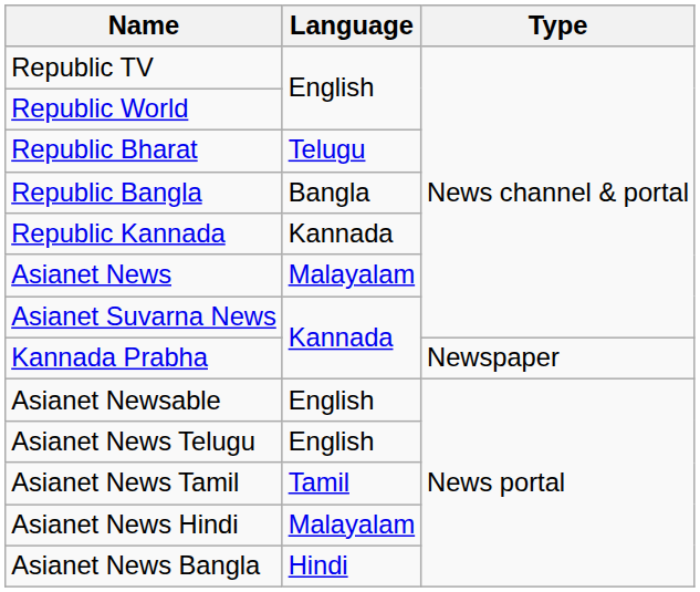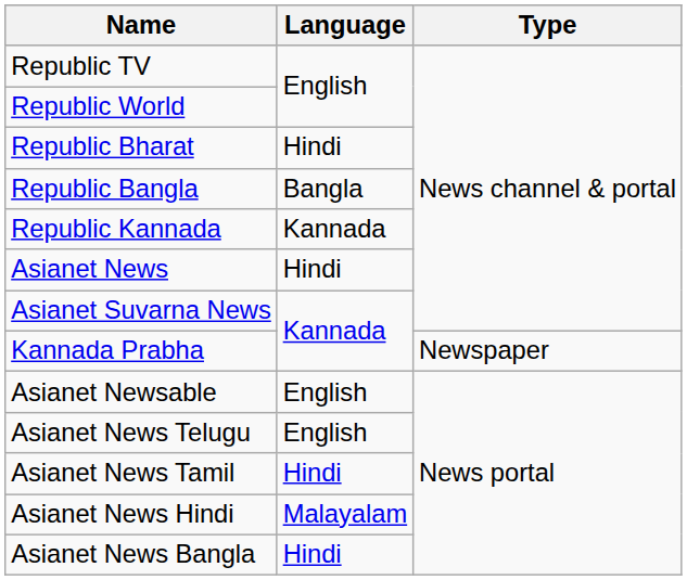 <table class="wikitable">
 <tr style="background:#ccc; text-align:center;">
 <th>Name</th>
 <th>Language</th>
 <th>Type</th>
 </tr>
 <tr>
 <td>Republic TV</td>
 <td rowspan="2">English</td>
 <td rowspan="7">News channel & portal</td>
 </tr>
 <tr>
 <td><a href='#'>Republic World</a></td>
 </tr>
 <tr>
 <td><a href='#'>Republic Bharat</a></td>
-<td><a href='#'>Telugu</a></td>
+<td>Hindi</td>
 </tr>
 <tr>
 <td><a href='#'>Republic Bangla</a></td>
 <td>Bangla</td>
 </tr>
 <tr>
 <td><a href='#'>Republic Kannada</a></td>
 <td>Kannada</td>
 </tr>
 <tr>
 <td><a href='#'>Asianet News</a></td>
-<td><a href='#'>Malayalam</a></td>
+<td>Hindi</td>
 </tr>
 <tr>
 <td><a href='#'>Asianet Suvarna News</a></td>
 <td rowspan="2"><a href='#'>Kannada</a></td>
 </tr>
 <tr>
 <td><a href='#'>Kannada Prabha</a></td>
 <td>Newspaper</td>
 </tr>
 <tr>
 <td>Asianet Newsable</td>
 <td>English</td>
 <td rowspan="5">News portal</td>
 </tr>
 <tr>
 <td>Asianet News Telugu</td>
 <td>English</td>
 </tr>
 <tr>
 <td>Asianet News Tamil</td>
-<td><a href='#'>Tamil</a></td>
+<td><a href='#'>Hindi</a></td>
 </tr>
 <tr>
 <td>Asianet News Hindi</td>
 <td><a href='#'>Malayalam</a></td>
 </tr>
 <tr>
 <td>Asianet News Bangla</td>
 <td><a href='#'>Hindi</a></td>
 </tr>
 </table>
